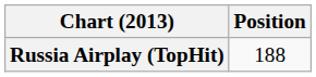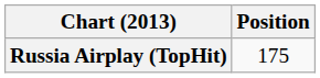 <table class="wikitable plainrowheaders" style="text-align:center;">
 <tr>
 <th scope="col">Chart (2013)</th>
 <th scope="col">Position</th>
 </tr>
 <tr>
 <th scope="row">Russia Airplay (TopHit)</th>
-<td>188</td>
+<td>175</td>
 </tr>
 </table>
